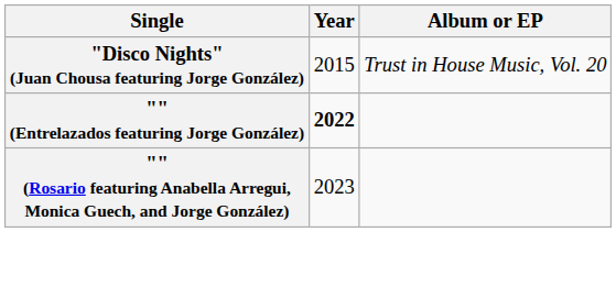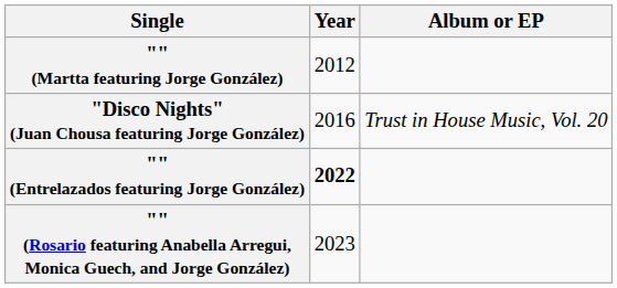 <table class="wikitable plainrowheaders" style="text-align:center;">
 <tr>
 <th scope="col">Single</th>
 <th scope="col">Year</th>
 <th scope="col">Album or EP</th>
 </tr>
 <tr>
+<th scope="row">""<br><small>(Martta featuring Jorge González)</small></th>
+<td>2012</td>
+<td></td>
+</tr>
+<tr>
 <th scope="row">"Disco Nights"<br><small>(Juan Chousa featuring Jorge González)</small></th>
-<td>2015</td>
+<td>2016</td>
 <td><em>Trust in House Music, Vol. 20</em></td>
 </tr>
 <tr>
 <th scope="row">""<br><small>(Entrelazados featuring Jorge González)</small></th>
 <td><strong>2022</strong></td>
 <td></td>
 </tr>
 <tr>
 <th scope="row">""<br><small>(<a href='#'>Rosario</a> featuring Anabella Arregui,<br>Monica Guech, and Jorge González)</small></th>
 <td>2023</td>
 <td></td>
 </tr>
 </table>
